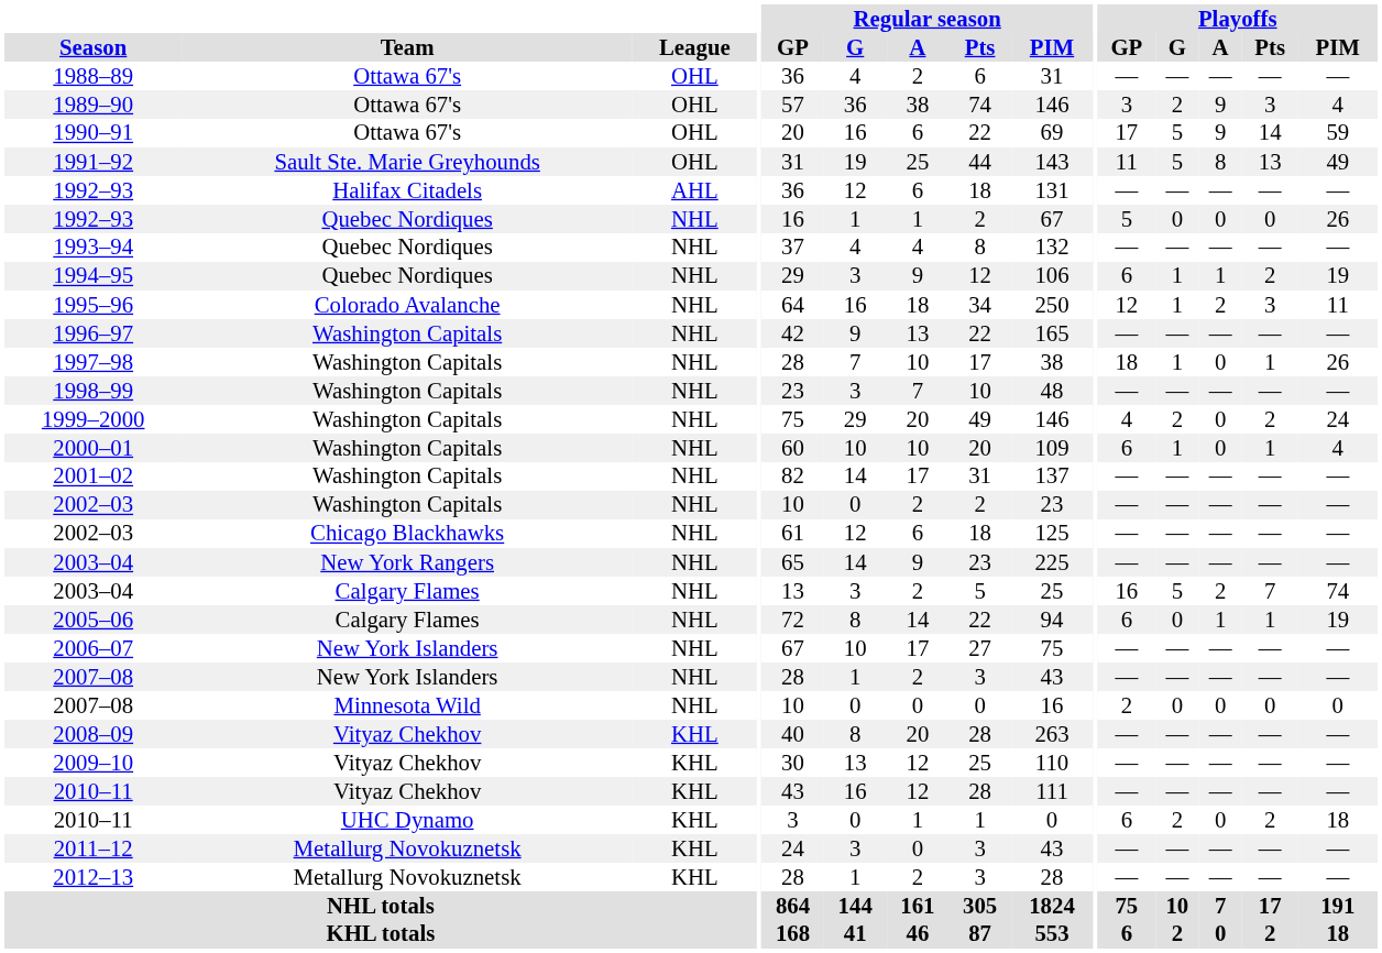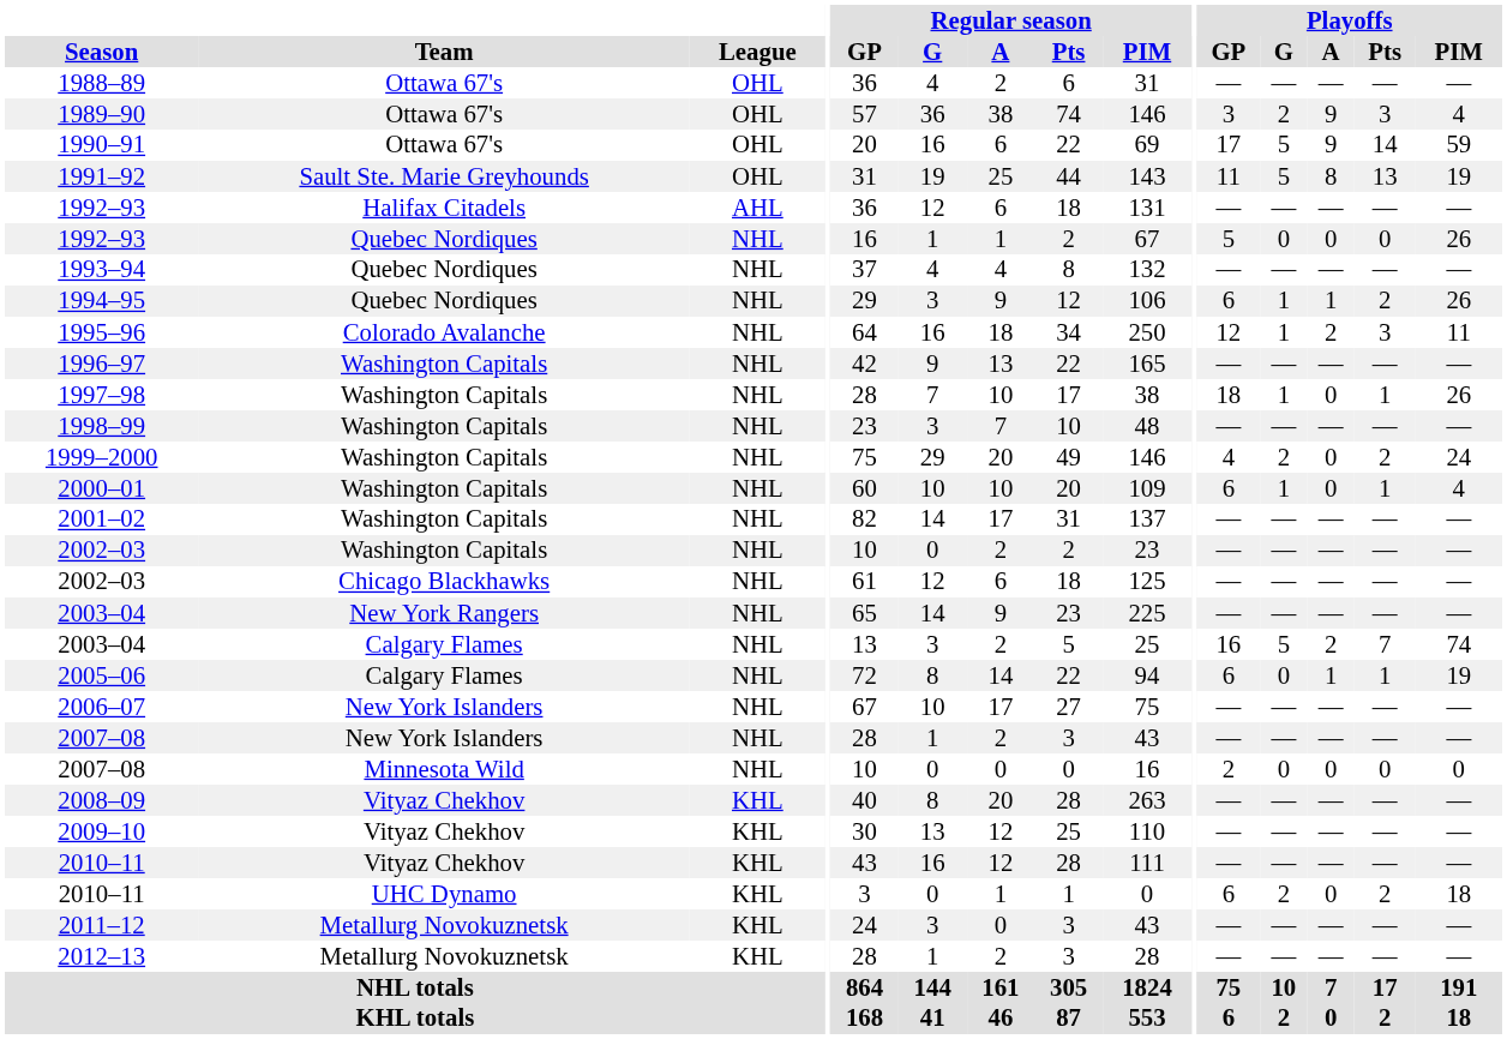 <table border="0" cellpadding="1" cellspacing="0" style="text-align:center; width:60em">
 <tr bgcolor="#e0e0e0">
 <th colspan="3"  bgcolor="#ffffff"></th>
 <th rowspan="98" bgcolor="#ffffff"></th>
 <th colspan="5"><a href='#'>Regular season</a></th>
 <th rowspan="98" bgcolor="#ffffff"></th>
 <th colspan="5"><a href='#'>Playoffs</a></th>
 </tr>
 <tr bgcolor="#e0e0e0">
 <th><a href='#'>Season</a></th>
 <th>Team</th>
 <th>League</th>
 <th>GP</th>
 <th><a href='#'>G</a></th>
 <th><a href='#'>A</a></th>
 <th><a href='#'>Pts</a></th>
 <th><a href='#'>PIM</a></th>
 <th>GP</th>
 <th>G</th>
 <th>A</th>
 <th>Pts</th>
 <th>PIM</th>
 </tr>
 <tr>
 <td><a href='#'>1988–89</a></td>
 <td><a href='#'>Ottawa 67's</a></td>
 <td><a href='#'>OHL</a></td>
 <td>36</td>
 <td>4</td>
 <td>2</td>
 <td>6</td>
 <td>31</td>
 <td>—</td>
 <td>—</td>
 <td>—</td>
 <td>—</td>
 <td>—</td>
 </tr>
 <tr bgcolor="#f0f0f0">
 <td><a href='#'>1989–90</a></td>
 <td>Ottawa 67's</td>
 <td>OHL</td>
 <td>57</td>
 <td>36</td>
 <td>38</td>
 <td>74</td>
 <td>146</td>
 <td>3</td>
 <td>2</td>
 <td>9</td>
 <td>3</td>
 <td>4</td>
 </tr>
 <tr>
 <td><a href='#'>1990–91</a></td>
 <td>Ottawa 67's</td>
 <td>OHL</td>
 <td>20</td>
 <td>16</td>
 <td>6</td>
 <td>22</td>
 <td>69</td>
 <td>17</td>
 <td>5</td>
 <td>9</td>
 <td>14</td>
 <td>59</td>
 </tr>
 <tr bgcolor="#f0f0f0">
 <td><a href='#'>1991–92</a></td>
 <td><a href='#'>Sault Ste. Marie Greyhounds</a></td>
 <td>OHL</td>
 <td>31</td>
 <td>19</td>
 <td>25</td>
 <td>44</td>
 <td>143</td>
 <td>11</td>
 <td>5</td>
 <td>8</td>
 <td>13</td>
-<td>49</td>
+<td>19</td>
 </tr>
 <tr>
 <td><a href='#'>1992–93</a></td>
 <td><a href='#'>Halifax Citadels</a></td>
 <td><a href='#'>AHL</a></td>
 <td>36</td>
 <td>12</td>
 <td>6</td>
 <td>18</td>
 <td>131</td>
 <td>—</td>
 <td>—</td>
 <td>—</td>
 <td>—</td>
 <td>—</td>
 </tr>
 <tr bgcolor="#f0f0f0">
 <td><a href='#'>1992–93</a></td>
 <td><a href='#'>Quebec Nordiques</a></td>
 <td><a href='#'>NHL</a></td>
 <td>16</td>
 <td>1</td>
 <td>1</td>
 <td>2</td>
 <td>67</td>
 <td>5</td>
 <td>0</td>
 <td>0</td>
 <td>0</td>
 <td>26</td>
 </tr>
 <tr>
 <td><a href='#'>1993–94</a></td>
 <td>Quebec Nordiques</td>
 <td>NHL</td>
 <td>37</td>
 <td>4</td>
 <td>4</td>
 <td>8</td>
 <td>132</td>
 <td>—</td>
 <td>—</td>
 <td>—</td>
 <td>—</td>
 <td>—</td>
 </tr>
 <tr bgcolor="#f0f0f0">
 <td><a href='#'>1994–95</a></td>
 <td>Quebec Nordiques</td>
 <td>NHL</td>
 <td>29</td>
 <td>3</td>
 <td>9</td>
 <td>12</td>
 <td>106</td>
 <td>6</td>
 <td>1</td>
 <td>1</td>
 <td>2</td>
-<td>19</td>
+<td>26</td>
 </tr>
 <tr>
 <td><a href='#'>1995–96</a></td>
 <td><a href='#'>Colorado Avalanche</a></td>
 <td>NHL</td>
 <td>64</td>
 <td>16</td>
 <td>18</td>
 <td>34</td>
 <td>250</td>
 <td>12</td>
 <td>1</td>
 <td>2</td>
 <td>3</td>
 <td>11</td>
 </tr>
 <tr bgcolor="#f0f0f0">
 <td><a href='#'>1996–97</a></td>
 <td><a href='#'>Washington Capitals</a></td>
 <td>NHL</td>
 <td>42</td>
 <td>9</td>
 <td>13</td>
 <td>22</td>
 <td>165</td>
 <td>—</td>
 <td>—</td>
 <td>—</td>
 <td>—</td>
 <td>—</td>
 </tr>
 <tr>
 <td><a href='#'>1997–98</a></td>
 <td>Washington Capitals</td>
 <td>NHL</td>
 <td>28</td>
 <td>7</td>
 <td>10</td>
 <td>17</td>
 <td>38</td>
 <td>18</td>
 <td>1</td>
 <td>0</td>
 <td>1</td>
 <td>26</td>
 </tr>
 <tr bgcolor="#f0f0f0">
 <td><a href='#'>1998–99</a></td>
 <td>Washington Capitals</td>
 <td>NHL</td>
 <td>23</td>
 <td>3</td>
 <td>7</td>
 <td>10</td>
 <td>48</td>
 <td>—</td>
 <td>—</td>
 <td>—</td>
 <td>—</td>
 <td>—</td>
 </tr>
 <tr>
 <td><a href='#'>1999–2000</a></td>
 <td>Washington Capitals</td>
 <td>NHL</td>
 <td>75</td>
 <td>29</td>
 <td>20</td>
 <td>49</td>
 <td>146</td>
 <td>4</td>
 <td>2</td>
 <td>0</td>
 <td>2</td>
 <td>24</td>
 </tr>
 <tr bgcolor="#f0f0f0">
 <td><a href='#'>2000–01</a></td>
 <td>Washington Capitals</td>
 <td>NHL</td>
 <td>60</td>
 <td>10</td>
 <td>10</td>
 <td>20</td>
 <td>109</td>
 <td>6</td>
 <td>1</td>
 <td>0</td>
 <td>1</td>
 <td>4</td>
 </tr>
 <tr>
 <td><a href='#'>2001–02</a></td>
 <td>Washington Capitals</td>
 <td>NHL</td>
 <td>82</td>
 <td>14</td>
 <td>17</td>
 <td>31</td>
 <td>137</td>
 <td>—</td>
 <td>—</td>
 <td>—</td>
 <td>—</td>
 <td>—</td>
 </tr>
 <tr bgcolor="#f0f0f0">
 <td><a href='#'>2002–03</a></td>
 <td>Washington Capitals</td>
 <td>NHL</td>
 <td>10</td>
 <td>0</td>
 <td>2</td>
 <td>2</td>
 <td>23</td>
 <td>—</td>
 <td>—</td>
 <td>—</td>
 <td>—</td>
 <td>—</td>
 </tr>
 <tr>
 <td>2002–03</td>
 <td><a href='#'>Chicago Blackhawks</a></td>
 <td>NHL</td>
 <td>61</td>
 <td>12</td>
 <td>6</td>
 <td>18</td>
 <td>125</td>
 <td>—</td>
 <td>—</td>
 <td>—</td>
 <td>—</td>
 <td>—</td>
 </tr>
 <tr bgcolor="#f0f0f0">
 <td><a href='#'>2003–04</a></td>
 <td><a href='#'>New York Rangers</a></td>
 <td>NHL</td>
 <td>65</td>
 <td>14</td>
 <td>9</td>
 <td>23</td>
 <td>225</td>
 <td>—</td>
 <td>—</td>
 <td>—</td>
 <td>—</td>
 <td>—</td>
 </tr>
 <tr>
 <td>2003–04</td>
 <td><a href='#'>Calgary Flames</a></td>
 <td>NHL</td>
 <td>13</td>
 <td>3</td>
 <td>2</td>
 <td>5</td>
 <td>25</td>
 <td>16</td>
 <td>5</td>
 <td>2</td>
 <td>7</td>
 <td>74</td>
 </tr>
 <tr bgcolor="#f0f0f0">
 <td><a href='#'>2005–06</a></td>
 <td>Calgary Flames</td>
 <td>NHL</td>
 <td>72</td>
 <td>8</td>
 <td>14</td>
 <td>22</td>
 <td>94</td>
 <td>6</td>
 <td>0</td>
 <td>1</td>
 <td>1</td>
 <td>19</td>
 </tr>
 <tr>
 <td><a href='#'>2006–07</a></td>
 <td><a href='#'>New York Islanders</a></td>
 <td>NHL</td>
 <td>67</td>
 <td>10</td>
 <td>17</td>
 <td>27</td>
 <td>75</td>
 <td>—</td>
 <td>—</td>
 <td>—</td>
 <td>—</td>
 <td>—</td>
 </tr>
 <tr bgcolor="#f0f0f0">
 <td><a href='#'>2007–08</a></td>
 <td>New York Islanders</td>
 <td>NHL</td>
 <td>28</td>
 <td>1</td>
 <td>2</td>
 <td>3</td>
 <td>43</td>
 <td>—</td>
 <td>—</td>
 <td>—</td>
 <td>—</td>
 <td>—</td>
 </tr>
 <tr>
 <td>2007–08</td>
 <td><a href='#'>Minnesota Wild</a></td>
 <td>NHL</td>
 <td>10</td>
 <td>0</td>
 <td>0</td>
 <td>0</td>
 <td>16</td>
 <td>2</td>
 <td>0</td>
 <td>0</td>
 <td>0</td>
 <td>0</td>
 </tr>
 <tr bgcolor="#f0f0f0">
 <td><a href='#'>2008–09</a></td>
 <td><a href='#'>Vityaz Chekhov</a></td>
 <td><a href='#'>KHL</a></td>
 <td>40</td>
 <td>8</td>
 <td>20</td>
 <td>28</td>
 <td>263</td>
 <td>—</td>
 <td>—</td>
 <td>—</td>
 <td>—</td>
 <td>—</td>
 </tr>
 <tr>
 <td><a href='#'>2009–10</a></td>
 <td>Vityaz Chekhov</td>
 <td>KHL</td>
 <td>30</td>
 <td>13</td>
 <td>12</td>
 <td>25</td>
 <td>110</td>
 <td>—</td>
 <td>—</td>
 <td>—</td>
 <td>—</td>
 <td>—</td>
 </tr>
 <tr bgcolor="#f0f0f0">
 <td><a href='#'>2010–11</a></td>
 <td>Vityaz Chekhov</td>
 <td>KHL</td>
 <td>43</td>
 <td>16</td>
 <td>12</td>
 <td>28</td>
 <td>111</td>
 <td>—</td>
 <td>—</td>
 <td>—</td>
 <td>—</td>
 <td>—</td>
 </tr>
 <tr>
 <td>2010–11</td>
 <td><a href='#'>UHC Dynamo</a></td>
 <td>KHL</td>
 <td>3</td>
 <td>0</td>
 <td>1</td>
 <td>1</td>
 <td>0</td>
 <td>6</td>
 <td>2</td>
 <td>0</td>
 <td>2</td>
 <td>18</td>
 </tr>
 <tr bgcolor="#f0f0f0">
 <td><a href='#'>2011–12</a></td>
 <td><a href='#'>Metallurg Novokuznetsk</a></td>
 <td>KHL</td>
 <td>24</td>
 <td>3</td>
 <td>0</td>
 <td>3</td>
 <td>43</td>
 <td>—</td>
 <td>—</td>
 <td>—</td>
 <td>—</td>
 <td>—</td>
 </tr>
 <tr>
 <td><a href='#'>2012–13</a></td>
 <td>Metallurg Novokuznetsk</td>
 <td>KHL</td>
 <td>28</td>
 <td>1</td>
 <td>2</td>
 <td>3</td>
 <td>28</td>
 <td>—</td>
 <td>—</td>
 <td>—</td>
 <td>—</td>
 <td>—</td>
 </tr>
 <tr bgcolor="#e0e0e0">
 <th colspan="3">NHL totals</th>
 <th>864</th>
 <th>144</th>
 <th>161</th>
 <th>305</th>
 <th>1824</th>
 <th>75</th>
 <th>10</th>
 <th>7</th>
 <th>17</th>
 <th>191</th>
 </tr>
 <tr bgcolor="#e0e0e0">
 <th colspan="3">KHL totals</th>
 <th>168</th>
 <th>41</th>
 <th>46</th>
 <th>87</th>
 <th>553</th>
 <th>6</th>
 <th>2</th>
 <th>0</th>
 <th>2</th>
 <th>18</th>
 </tr>
 </table>
